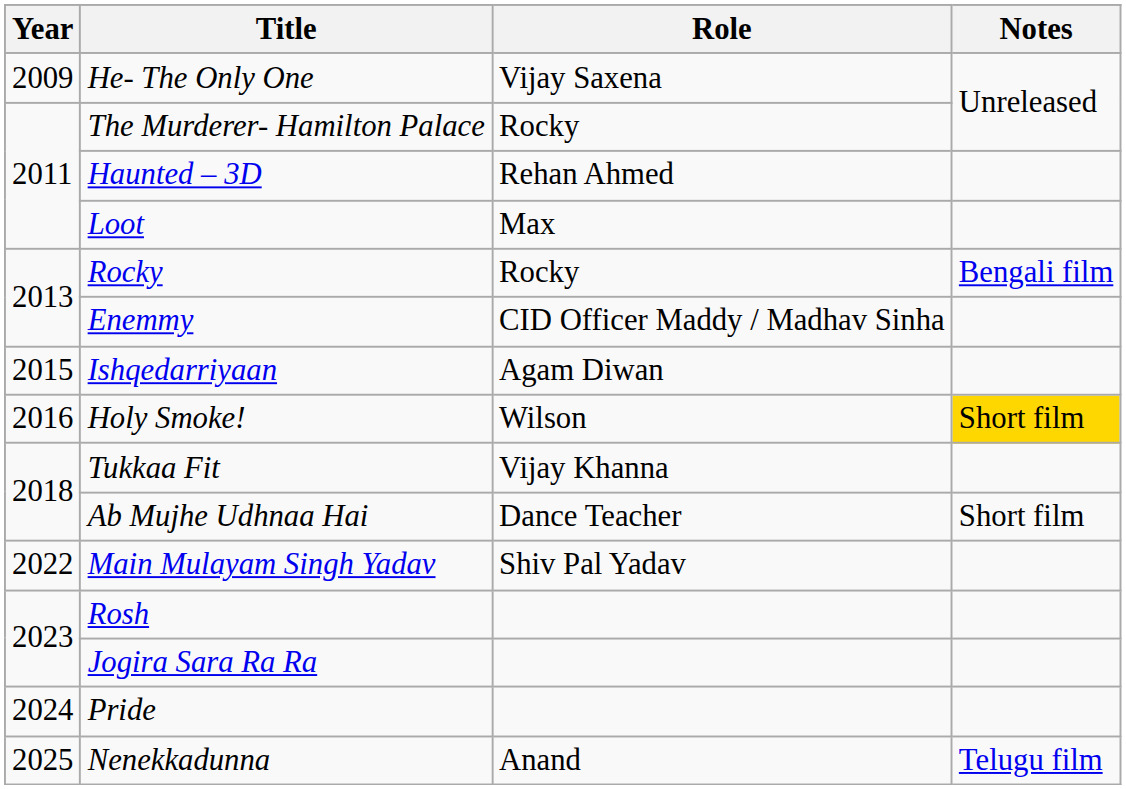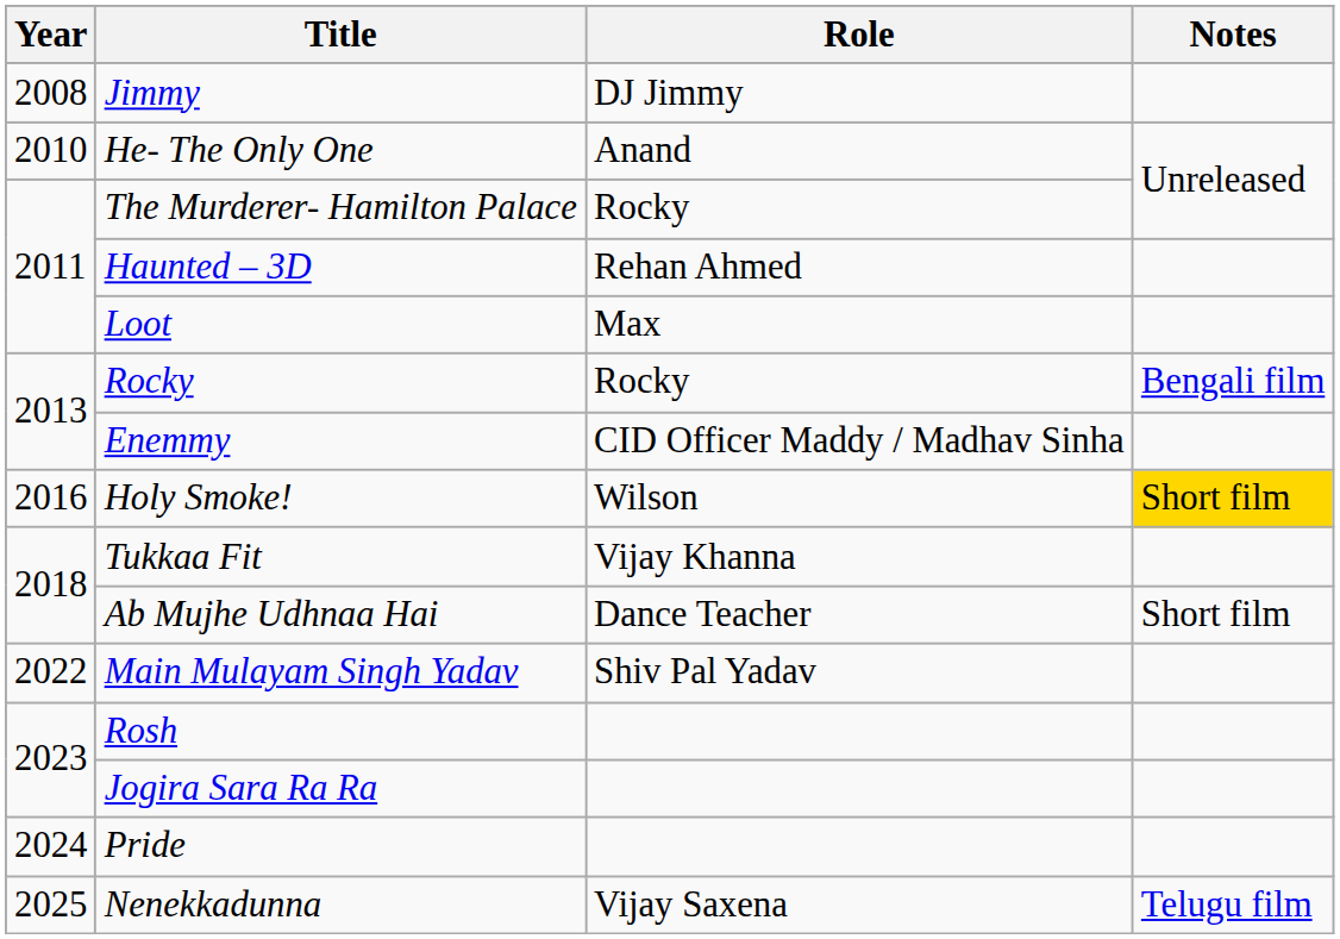 <table class="wikitable">
 <tr>
 <th>Year</th>
 <th>Title</th>
 <th>Role</th>
 <th>Notes</th>
 </tr>
 <tr>
-<td>2009</td>
+<td rowspan="1">2008</td>
+<td><em><a href='#'>Jimmy</a></em></td>
+<td>DJ Jimmy</td>
+<td></td>
+</tr>
+<tr>
+<td>2010</td>
 <td><em>He- The Only One</em></td>
-<td>Vijay Saxena</td>
+<td>Anand</td>
 <td rowspan="2">Unreleased</td>
 </tr>
 <tr>
 <td rowspan="3">2011</td>
 <td><em>The Murderer- Hamilton Palace</em></td>
 <td>Rocky</td>
 </tr>
 <tr>
 <td><em><a href='#'>Haunted – 3D</a></em></td>
 <td>Rehan Ahmed</td>
 <td></td>
 </tr>
 <tr>
 <td><em><a href='#'>Loot</a></em></td>
 <td>Max</td>
 <td></td>
 </tr>
 <tr>
 <td rowspan="2">2013</td>
 <td><em><a href='#'>Rocky</a></em></td>
 <td>Rocky</td>
 <td><a href='#'>Bengali film</a></td>
 </tr>
 <tr>
 <td><em><a href='#'>Enemmy</a></em></td>
 <td>CID Officer Maddy / Madhav Sinha</td>
-<td></td>
-</tr>
-<tr>
-<td>2015</td>
-<td><em><a href='#'>Ishqedarriyaan</a></em></td>
-<td>Agam Diwan</td>
 <td></td>
 </tr>
 <tr>
 <td>2016</td>
 <td><em>Holy Smoke!</em></td>
 <td>Wilson</td>
 <td style="background: gold;">Short film</td>
 </tr>
 <tr>
 <td rowspan="2">2018</td>
 <td><em>Tukkaa Fit</em></td>
 <td>Vijay Khanna</td>
 <td></td>
 </tr>
 <tr>
 <td><em>Ab Mujhe Udhnaa Hai</em></td>
 <td>Dance Teacher</td>
 <td>Short film</td>
 </tr>
 <tr>
 <td>2022</td>
 <td><em><a href='#'>Main Mulayam Singh Yadav</a></em></td>
 <td>Shiv Pal Yadav</td>
 <td></td>
 </tr>
 <tr>
 <td rowspan="2">2023</td>
 <td><em><a href='#'>Rosh</a></em></td>
 <td></td>
 <td></td>
 </tr>
 <tr>
 <td><em><a href='#'>Jogira Sara Ra Ra</a></em></td>
 <td></td>
 <td></td>
 </tr>
 <tr>
 <td>2024</td>
 <td><em>Pride</em></td>
 <td></td>
 <td></td>
 </tr>
 <tr>
 <td>2025</td>
 <td><em>Nenekkadunna</em></td>
-<td>Anand</td>
+<td>Vijay Saxena</td>
 <td><a href='#'>Telugu film</a></td>
 </tr>
 </table>
